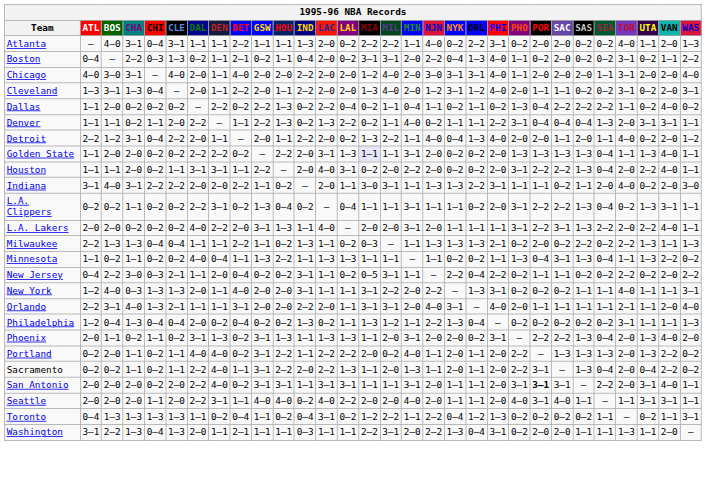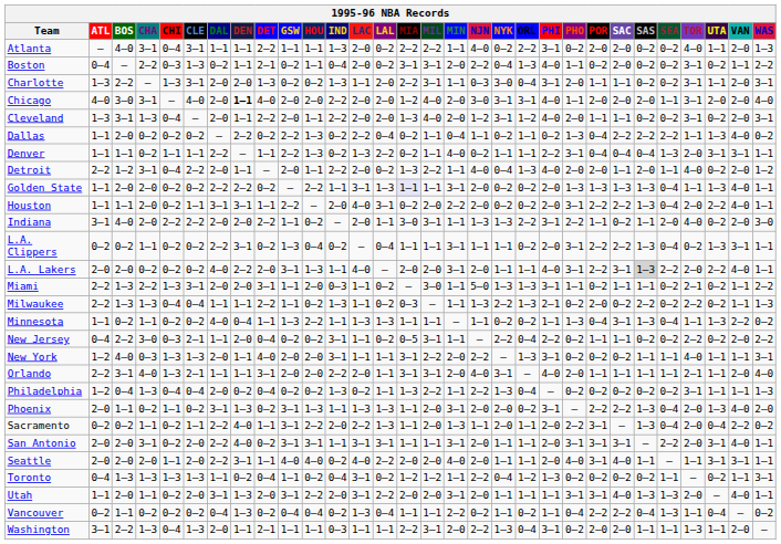 <table class="wikitable" style="font-size:90%; text-align:center;">
 <tr>
 <th colspan=30>1995-96 NBA Records</th>
 </tr>
 <tr>
 <th width=100>Team</th>
 <th style="background:#FF0000;color:#FFFFFF;width=35">ATL</th>
 <th style="background:#006400;color:#FFFFFF;width=35">BOS</th>
 <th style="background:#008080;color:#800080;width=35">CHA</th>
 <th style="background:#FF0000;color:#000000;width=35">CHI</th>
 <th style="background:#000000;color:#5787DC;width=35">CLE</th>
 <th style="background:#00008B;color:#008000;width=35">DAL</th>
 <th style="background:#141A44;color:#BC2224;width=35">DEN</th>
 <th style="background:#0000FF;color:#FF0000;width=35">DET</th>
 <th style="background:#0000FF;color:#FFD700;width=35">GSW</th>
 <th style="background:#002366;color:#FF0000;width=35">HOU</th>
 <th style="background:#000080;color:#FFD700;width=35">IND</th>
 <th style="background:#F9160D;color:#1A2E8B;width=35">LAC</th>
 <th style="background:#800080;color:#FFD700;width=35">LAL</th>
 <th style="background:#000000;color:#8B0000;width=35">MIA</th>
 <th style="background:#00471B;color:#5C378A;width=35">MIL</th>
 <th style="background:#0000FF;color:#228B22;width=35">MIN</th>
 <th style="background:#DC143C;color:#0000CD;width=35">NJN</th>
 <th style="background:#0000FF;color:#FF8C00;width=35">NYK</th>
 <th style="background:#0000FF;color:#000000;width=35">ORL</th>
 <th style="background:#FF0000;color:#0000FF;width=35">PHI</th>
 <th style="background:#800080;color:#FF4500;width=35">PHO</th>
 <th style="background:#000000;color:#FF0000;width=35">POR</th>
 <th style="background:#6846A8;color:#FFFFFF;width=35">SAC</th>
 <th style="background:#000000;color:#C0C0C0;width=35">SAS</th>
 <th style="background:#005831;color:#992634;width=35">SEA</th>
 <th style="background:#7436BF;color:#BE0F34;width=35">TOR</th>
 <th style="background:#36004A;color:#FFFF00;width=35">UTA</th>
 <th style="background:#0CB2AC;color:#000000;width=35">VAN</th>
 <th style="background:#DC143C;color:#0000CD;width=35">WAS</th>
 </tr>
 <tr>
 <td style="text-align:left;"><a href='#'>Atlanta</a></td>
 <td>–</td>
 <td>4–0</td>
 <td>3–1</td>
 <td>0–4</td>
 <td>3–1</td>
 <td>1–1</td>
 <td>1–1</td>
 <td>2–2</td>
 <td>1–1</td>
 <td>1–1</td>
 <td>1–3</td>
 <td>2–0</td>
 <td>0–2</td>
 <td>2–2</td>
 <td>2–2</td>
 <td>1–1</td>
 <td>4–0</td>
 <td>0–2</td>
 <td>2–2</td>
 <td>3–1</td>
 <td>0–2</td>
 <td>2–0</td>
 <td>2–0</td>
 <td>0–2</td>
 <td>0–2</td>
 <td>4–0</td>
 <td>1–1</td>
 <td>2–0</td>
 <td>1–3</td>
 </tr>
 <tr>
 <td style="text-align:left;"><a href='#'>Boston</a></td>
 <td>0–4</td>
 <td>–</td>
 <td>2–2</td>
 <td>0–3</td>
 <td>1–3</td>
 <td>0–2</td>
 <td>1–1</td>
 <td>2–1</td>
 <td>0–2</td>
 <td>1–1</td>
 <td>0–4</td>
 <td>2–0</td>
 <td>0–2</td>
 <td>3–1</td>
 <td>3–1</td>
 <td>2–0</td>
 <td>2–2</td>
 <td>0–4</td>
 <td>1–3</td>
 <td>4–0</td>
 <td>1–1</td>
 <td>0–2</td>
 <td>2–0</td>
 <td>0–2</td>
 <td>0–2</td>
 <td>3–1</td>
 <td>0–2</td>
 <td>1–1</td>
 <td>2–2</td>
 </tr>
 <tr>
+<td style="text-align:left;"><a href='#'>Charlotte</a></td>
+<td>1–3</td>
+<td>2–2</td>
+<td>–</td>
+<td>1–3</td>
+<td>3–1</td>
+<td>2–0</td>
+<td>2–0</td>
+<td>1–3</td>
+<td>0–2</td>
+<td>0–2</td>
+<td>1–3</td>
+<td>1–1</td>
+<td>2–0</td>
+<td>2–2</td>
+<td>3–1</td>
+<td>1–1</td>
+<td>0–3</td>
+<td>3–0</td>
+<td>0–4</td>
+<td>3–1</td>
+<td>2–0</td>
+<td>1–1</td>
+<td>1–1</td>
+<td>0–2</td>
+<td>0–2</td>
+<td>3–1</td>
+<td>1–1</td>
+<td>2–0</td>
+<td>3–1</td>
+</tr>
+<tr>
 <td style="text-align:left;"><a href='#'>Chicago</a></td>
 <td>4–0</td>
 <td>3–0</td>
 <td>3–1</td>
 <td>–</td>
 <td>4–0</td>
 <td>2–0</td>
-<td>1–1</td>
+<td><strong>1–1</strong></td>
 <td>4–0</td>
 <td>2–0</td>
 <td>2–0</td>
 <td>2–2</td>
 <td>2–0</td>
 <td>2–0</td>
 <td>1–2</td>
 <td>4–0</td>
 <td>2–0</td>
 <td>3–0</td>
 <td>3–1</td>
 <td>3–1</td>
 <td>4–0</td>
 <td>1–1</td>
 <td>2–0</td>
 <td>2–0</td>
 <td>2–0</td>
 <td>1–1</td>
 <td>3–1</td>
 <td>2–0</td>
 <td>2–0</td>
 <td>4–0</td>
 </tr>
 <tr>
 <td style="text-align:left;"><a href='#'>Cleveland</a></td>
 <td>1–3</td>
 <td>3–1</td>
 <td>1–3</td>
 <td>0–4</td>
 <td>–</td>
 <td>2–0</td>
 <td>1–1</td>
 <td>2–2</td>
 <td>2–0</td>
 <td>1–1</td>
 <td>2–2</td>
 <td>2–0</td>
 <td>2–0</td>
 <td>1–3</td>
 <td>4–0</td>
 <td>2–0</td>
 <td>1–2</td>
 <td>3–1</td>
 <td>1–2</td>
 <td>4–0</td>
 <td>2–0</td>
 <td>1–1</td>
 <td>1–1</td>
 <td>0–2</td>
 <td>0–2</td>
 <td>3–1</td>
 <td>0–2</td>
 <td>2–0</td>
 <td>3–1</td>
 </tr>
 <tr>
 <td style="text-align:left;"><a href='#'>Dallas</a></td>
 <td>1–1</td>
 <td>2–0</td>
 <td>0–2</td>
 <td>0–2</td>
 <td>0–2</td>
 <td>–</td>
 <td>2–2</td>
 <td>0–2</td>
 <td>2–2</td>
 <td>1–3</td>
 <td>0–2</td>
 <td>2–2</td>
 <td>0–4</td>
 <td>0–2</td>
 <td>1–1</td>
 <td>0–4</td>
 <td>1–1</td>
 <td>0–2</td>
 <td>1–1</td>
 <td>0–2</td>
 <td>1–3</td>
 <td>0–4</td>
 <td>2–2</td>
 <td>2–2</td>
 <td>2–2</td>
 <td>1–1</td>
-<td>0–2</td>
+<td>1–3</td>
 <td>4–0</td>
 <td>0–2</td>
 </tr>
 <tr>
 <td style="text-align:left;"><a href='#'>Denver</a></td>
 <td>1–1</td>
 <td>1–1</td>
 <td>0–2</td>
 <td>1–1</td>
-<td>2–0</td>
+<td>1–1</td>
 <td>2–2</td>
 <td>–</td>
 <td>1–1</td>
 <td>2–2</td>
 <td>1–3</td>
 <td>0–2</td>
 <td>1–3</td>
 <td>2–2</td>
 <td>0–2</td>
 <td>1–1</td>
 <td>4–0</td>
 <td>0–2</td>
 <td>1–1</td>
 <td>1–1</td>
 <td>2–2</td>
 <td>3–1</td>
 <td>0–4</td>
 <td>0–4</td>
 <td>0–4</td>
 <td>1–3</td>
 <td>2–0</td>
 <td>3–1</td>
 <td>3–1</td>
 <td>1–1</td>
 </tr>
 <tr>
 <td style="text-align:left;"><a href='#'>Detroit</a></td>
 <td>2–2</td>
 <td>1–2</td>
 <td>3–1</td>
 <td>0–4</td>
 <td>2–2</td>
 <td>2–0</td>
 <td>1–1</td>
 <td>–</td>
 <td>2–0</td>
 <td>1–1</td>
 <td>2–2</td>
 <td>2–0</td>
 <td>0–2</td>
 <td>1–3</td>
 <td>2–2</td>
 <td>1–1</td>
 <td>4–0</td>
 <td>0–4</td>
 <td>1–3</td>
 <td>4–0</td>
 <td>2–0</td>
 <td>2–0</td>
 <td>1–1</td>
 <td>2–0</td>
 <td>1–1</td>
 <td>4–0</td>
 <td>0–2</td>
 <td>2–0</td>
 <td>1–2</td>
 </tr>
 <tr>
 <td style="text-align:left;"><a href='#'>Golden State</a></td>
 <td>1–1</td>
 <td>2–0</td>
 <td>2–0</td>
 <td>0–2</td>
 <td>0–2</td>
 <td>2–2</td>
 <td>2–2</td>
 <td>0–2</td>
 <td>–</td>
 <td>2–2</td>
-<td>2–0</td>
+<td>1–1</td>
 <td>3–1</td>
 <td>1–3</td>
 <td style="background: lavender;">1–1</td>
 <td>1–1</td>
 <td>3–1</td>
 <td>2–0</td>
 <td>0–2</td>
 <td>0–2</td>
 <td>2–0</td>
 <td>1–3</td>
 <td>1–3</td>
 <td>1–3</td>
 <td>1–3</td>
 <td>0–4</td>
 <td>1–1</td>
 <td>1–3</td>
 <td>4–0</td>
 <td>1–1</td>
 </tr>
 <tr>
 <td style="text-align:left;"><a href='#'>Houston</a></td>
 <td>1–1</td>
 <td>1–1</td>
 <td>2–0</td>
 <td>0–2</td>
 <td>1–1</td>
 <td>3–1</td>
 <td>3–1</td>
 <td>1–1</td>
 <td>2–2</td>
 <td>–</td>
 <td>2–0</td>
 <td>4–0</td>
 <td>3–1</td>
 <td>0–2</td>
 <td>2–0</td>
 <td>2–2</td>
 <td>2–0</td>
 <td>0–2</td>
 <td>0–2</td>
 <td>2–0</td>
 <td>3–1</td>
 <td>2–2</td>
 <td>2–2</td>
 <td>1–3</td>
 <td>0–4</td>
 <td>2–0</td>
 <td>2–2</td>
 <td>4–0</td>
 <td>1–1</td>
 </tr>
 <tr>
 <td style="text-align:left;"><a href='#'>Indiana</a></td>
 <td>3–1</td>
 <td>4–0</td>
-<td>3–1</td>
+<td>2–0</td>
 <td>2–2</td>
 <td>2–2</td>
 <td>2–0</td>
 <td>2–0</td>
 <td>2–2</td>
 <td>1–1</td>
 <td>0–2</td>
 <td>–</td>
 <td>2–0</td>
 <td>1–1</td>
 <td>3–0</td>
 <td>3–1</td>
 <td>1–1</td>
 <td>1–3</td>
 <td>1–3</td>
 <td>2–2</td>
 <td>3–1</td>
-<td>1–1</td>
+<td>2–2</td>
 <td>1–1</td>
 <td>0–2</td>
 <td>1–1</td>
 <td>2–0</td>
 <td>4–0</td>
 <td>0–2</td>
 <td>2–0</td>
 <td>3–0</td>
 </tr>
 <tr>
 <td style="text-align:left;"><a href='#'>L.A. Clippers</a></td>
 <td>0–2</td>
 <td>0–2</td>
 <td>1–1</td>
 <td>0–2</td>
 <td>0–2</td>
 <td>2–2</td>
 <td>3–1</td>
 <td>0–2</td>
 <td>1–3</td>
 <td>0–4</td>
 <td>0–2</td>
 <td>–</td>
 <td>0–4</td>
 <td>1–1</td>
 <td>1–1</td>
 <td>3–1</td>
 <td>1–1</td>
 <td>1–1</td>
 <td>0–2</td>
 <td>2–0</td>
 <td>3–1</td>
 <td>2–2</td>
 <td>2–2</td>
 <td>1–3</td>
 <td>0–4</td>
 <td>0–2</td>
 <td>1–3</td>
 <td>3–1</td>
 <td>1–1</td>
 </tr>
 <tr>
 <td style="text-align:left;"><a href='#'>L.A. Lakers</a></td>
 <td>2–0</td>
 <td>2–0</td>
 <td>0–2</td>
 <td>0–2</td>
 <td>0–2</td>
 <td>4–0</td>
 <td>2–2</td>
 <td>2–0</td>
 <td>3–1</td>
 <td>1–3</td>
 <td>1–1</td>
 <td>4–0</td>
 <td>–</td>
 <td>2–0</td>
 <td>2–0</td>
 <td>3–1</td>
 <td>2–0</td>
 <td>1–1</td>
 <td>1–1</td>
-<td>1–1</td>
+<td>4–0</td>
 <td>3–1</td>
 <td>2–2</td>
 <td>3–1</td>
-<td>1–3</td>
+<td style="background: lightgrey;">1–3</td>
 <td>2–2</td>
 <td>2–0</td>
 <td>2–2</td>
 <td>4–0</td>
 <td>1–1</td>
+</tr>
+<tr>
+<td style="text-align:left;"><a href='#'>Miami</a></td>
+<td>2–2</td>
+<td>1–3</td>
+<td>2–2</td>
+<td>1–3</td>
+<td>3–1</td>
+<td>2–0</td>
+<td>2–0</td>
+<td>3–1</td>
+<td>1–1</td>
+<td>2–0</td>
+<td>0–3</td>
+<td>1–1</td>
+<td>0–2</td>
+<td>–</td>
+<td>3–0</td>
+<td>1–1</td>
+<td>5–0</td>
+<td>1–3</td>
+<td>1–3</td>
+<td>3–1</td>
+<td>1–1</td>
+<td>0–2</td>
+<td>1–1</td>
+<td>1–1</td>
+<td>0–2</td>
+<td>2–1</td>
+<td>0–2</td>
+<td>1–1</td>
+<td>2–2</td>
 </tr>
 <tr>
 <td style="text-align:left;"><a href='#'>Milwaukee</a></td>
 <td>2–2</td>
 <td>1–3</td>
 <td>1–3</td>
 <td>0–4</td>
 <td>0–4</td>
 <td>1–1</td>
 <td>1–1</td>
 <td>2–2</td>
 <td>1–1</td>
 <td>0–2</td>
 <td>1–3</td>
 <td>1–1</td>
 <td>0–2</td>
 <td>0–3</td>
 <td>–</td>
 <td>1–1</td>
 <td>1–3</td>
-<td>1–3</td>
+<td>2–2</td>
 <td>1–3</td>
 <td>2–1</td>
 <td>0–2</td>
 <td>2–0</td>
 <td>0–2</td>
 <td>2–2</td>
 <td>0–2</td>
 <td>2–2</td>
-<td>1–3</td>
+<td>0–2</td>
 <td>1–1</td>
 <td>1–3</td>
 </tr>
 <tr>
 <td style="text-align:left;"><a href='#'>Minnesota</a></td>
 <td>1–1</td>
 <td>0–2</td>
 <td>1–1</td>
 <td>0–2</td>
 <td>0–2</td>
 <td>4–0</td>
 <td>0–4</td>
 <td>1–1</td>
 <td>1–3</td>
 <td>2–2</td>
 <td>1–1</td>
 <td>1–3</td>
 <td>1–3</td>
 <td>1–1</td>
 <td>1–1</td>
 <td>–</td>
 <td>1–1</td>
 <td>0–2</td>
 <td>0–2</td>
 <td>1–1</td>
 <td>1–3</td>
 <td>0–4</td>
 <td>3–1</td>
 <td>1–3</td>
 <td>0–4</td>
 <td>1–1</td>
 <td>1–3</td>
 <td>2–2</td>
 <td>0–2</td>
 </tr>
 <tr>
 <td style="text-align:left;"><a href='#'>New Jersey</a></td>
 <td>0–4</td>
 <td>2–2</td>
 <td>3–0</td>
 <td>0–3</td>
 <td>2–1</td>
 <td>1–1</td>
 <td>2–0</td>
 <td>0–4</td>
 <td>0–2</td>
 <td>0–2</td>
 <td>3–1</td>
 <td>1–1</td>
 <td>0–2</td>
 <td>0–5</td>
 <td>3–1</td>
 <td>1–1</td>
 <td>–</td>
 <td>2–2</td>
 <td>0–4</td>
 <td>2–2</td>
 <td>0–2</td>
 <td>1–1</td>
 <td>1–1</td>
 <td>0–2</td>
 <td>0–2</td>
 <td>2–2</td>
 <td>0–2</td>
 <td>2–0</td>
 <td>2–2</td>
 </tr>
 <tr>
 <td style="text-align:left;"><a href='#'>New York</a></td>
 <td>1–2</td>
 <td>4–0</td>
 <td>0–3</td>
 <td>1–3</td>
 <td>1–3</td>
 <td>2–0</td>
 <td>1–1</td>
 <td>4–0</td>
 <td>2–0</td>
 <td>2–0</td>
 <td>3–1</td>
 <td>1–1</td>
 <td>1–1</td>
 <td>3–1</td>
 <td>2–2</td>
 <td>2–0</td>
 <td>2–2</td>
 <td>–</td>
 <td>1–3</td>
 <td>3–1</td>
 <td>0–2</td>
 <td>0–2</td>
 <td>0–2</td>
 <td>1–1</td>
 <td>1–1</td>
 <td>4–0</td>
 <td>1–1</td>
 <td>1–1</td>
 <td>3–1</td>
 </tr>
 <tr>
 <td style="text-align:left;"><a href='#'>Orlando</a></td>
 <td>2–2</td>
 <td>3–1</td>
 <td>4–0</td>
 <td>1–3</td>
 <td>2–1</td>
 <td>1–1</td>
 <td>1–1</td>
 <td>3–1</td>
 <td>2–0</td>
 <td>2–0</td>
 <td>2–2</td>
 <td>2–0</td>
 <td>1–1</td>
 <td>3–1</td>
 <td>3–1</td>
 <td>2–0</td>
 <td>4–0</td>
 <td>3–1</td>
 <td>–</td>
 <td>4–0</td>
 <td>2–0</td>
 <td>1–1</td>
 <td>1–1</td>
 <td>1–1</td>
 <td>1–1</td>
 <td>2–1</td>
 <td>1–1</td>
 <td>2–0</td>
 <td>4–0</td>
 </tr>
 <tr>
 <td style="text-align:left;"><a href='#'>Philadelphia</a></td>
 <td>1–2</td>
 <td>0–4</td>
 <td>1–3</td>
 <td>0–4</td>
 <td>0–4</td>
 <td>2–0</td>
 <td>0–2</td>
 <td>0–4</td>
 <td>0–2</td>
 <td>0–2</td>
 <td>1–3</td>
 <td>0–2</td>
 <td>1–1</td>
 <td>1–3</td>
-<td>1–2</td>
+<td>2–2</td>
 <td>1–1</td>
 <td>2–2</td>
 <td>1–3</td>
 <td>0–4</td>
 <td>–</td>
 <td>0–2</td>
 <td>0–2</td>
 <td>0–2</td>
 <td>0–2</td>
 <td>0–2</td>
 <td>3–1</td>
 <td>1–1</td>
 <td>1–1</td>
 <td>1–3</td>
 </tr>
 <tr>
 <td style="text-align:left;"><a href='#'>Phoenix</a></td>
 <td>2–0</td>
 <td>1–1</td>
 <td>0–2</td>
 <td>1–1</td>
 <td>0–2</td>
 <td>3–1</td>
 <td>1–3</td>
 <td>0–2</td>
 <td>3–1</td>
 <td>1–3</td>
 <td>1–1</td>
 <td>1–3</td>
 <td>1–3</td>
 <td>1–1</td>
 <td>2–0</td>
 <td>3–1</td>
 <td>2–0</td>
 <td>2–0</td>
 <td>0–2</td>
 <td>3–1</td>
 <td>–</td>
 <td>2–2</td>
 <td>2–2</td>
 <td>1–3</td>
 <td>0–4</td>
 <td>2–0</td>
 <td>1–3</td>
 <td>4–0</td>
 <td>2–0</td>
 </tr>
 <tr>
-<td style="text-align:left;"><a href='#'>Portland</a></td>
-<td>0–2</td>
-<td>2–0</td>
-<td>1–1</td>
-<td>0–2</td>
-<td>1–1</td>
-<td>4–0</td>
-<td>4–0</td>
-<td>0–2</td>
-<td>3–1</td>
-<td>2–2</td>
-<td>1–1</td>
-<td>2–2</td>
-<td>2–2</td>
-<td>2–0</td>
-<td>0–2</td>
-<td>4–0</td>
-<td>1–1</td>
-<td>2–0</td>
-<td>1–1</td>
-<td>2–0</td>
-<td>2–2</td>
-<td>–</td>
-<td>1–3</td>
-<td>1–3</td>
-<td>1–3</td>
-<td>2–0</td>
-<td>1–3</td>
-<td>2–2</td>
-<td>0–2</td>
-</tr>
-<tr>
 <td style="text-align:left;">Sacramento</td>
 <td>0–2</td>
 <td>0–2</td>
 <td>1–1</td>
 <td>0–2</td>
 <td>1–1</td>
 <td>2–2</td>
 <td>4–0</td>
 <td>1–1</td>
 <td>3–1</td>
 <td>2–2</td>
 <td>2–0</td>
 <td>2–2</td>
 <td>1–3</td>
 <td>1–1</td>
 <td>2–0</td>
 <td>1–3</td>
 <td>1–1</td>
 <td>2–0</td>
 <td>1–1</td>
 <td>2–0</td>
 <td>2–2</td>
 <td>3–1</td>
 <td>–</td>
 <td>1–3</td>
 <td>0–4</td>
 <td>2–0</td>
 <td>0–4</td>
 <td>2–2</td>
 <td>0–2</td>
 </tr>
 <tr>
 <td style="text-align:left;"><a href='#'>San Antonio</a></td>
 <td>2–0</td>
 <td>2–0</td>
-<td>2–0</td>
+<td>3–1</td>
 <td>0–2</td>
 <td>2–0</td>
 <td>2–2</td>
 <td>4–0</td>
 <td>0–2</td>
 <td>3–1</td>
 <td>3–1</td>
 <td>1–1</td>
 <td>3–1</td>
 <td>3–1</td>
 <td>1–1</td>
 <td>1–1</td>
 <td>3–1</td>
 <td>2–0</td>
 <td>1–1</td>
 <td>1–1</td>
 <td>2–0</td>
 <td>3–1</td>
-<td><strong>3–1</strong></td>
+<td>3–1</td>
 <td>3–1</td>
 <td>–</td>
 <td>2–2</td>
 <td>2–0</td>
 <td>3–1</td>
 <td>4–0</td>
 <td>1–1</td>
 </tr>
 <tr>
 <td style="text-align:left;"><a href='#'>Seattle</a></td>
 <td>2–0</td>
 <td>2–0</td>
 <td>2–0</td>
 <td>1–1</td>
 <td>2–0</td>
 <td>2–2</td>
 <td>3–1</td>
 <td>1–1</td>
 <td>4–0</td>
 <td>4–0</td>
 <td>0–2</td>
 <td>4–0</td>
 <td>2–2</td>
 <td>2–0</td>
 <td>2–0</td>
 <td>4–0</td>
 <td>2–0</td>
 <td>1–1</td>
 <td>1–1</td>
 <td>2–0</td>
 <td>4–0</td>
 <td>3–1</td>
 <td>4–0</td>
 <td>1–1</td>
 <td>–</td>
 <td>1–1</td>
 <td>3–1</td>
 <td>3–1</td>
 <td>1–1</td>
 </tr>
 <tr>
 <td style="text-align:left;"><a href='#'>Toronto</a></td>
 <td>0–4</td>
 <td>1–3</td>
 <td>1–3</td>
 <td>1–3</td>
 <td>1–3</td>
 <td>1–1</td>
 <td>0–2</td>
 <td>0–4</td>
 <td>1–1</td>
 <td>0–2</td>
 <td>0–4</td>
 <td>3–1</td>
 <td>0–2</td>
 <td>1–2</td>
-<td>2–2</td>
+<td>1–2</td>
 <td>1–1</td>
 <td>2–2</td>
 <td>0–4</td>
 <td>1–2</td>
 <td>1–3</td>
 <td>0–2</td>
 <td>0–2</td>
 <td>0–2</td>
 <td>0–2</td>
 <td>1–1</td>
 <td>–</td>
 <td>0–2</td>
 <td>1–1</td>
 <td>3–1</td>
+</tr>
+<tr>
+<td style="text-align:left;"><a href='#'>Utah</a></td>
+<td>1–1</td>
+<td>2–0</td>
+<td>1–1</td>
+<td>0–2</td>
+<td>2–0</td>
+<td>3–1</td>
+<td>1–3</td>
+<td>2–0</td>
+<td>3–1</td>
+<td>2–2</td>
+<td>2–0</td>
+<td>3–1</td>
+<td>2–2</td>
+<td>2–0</td>
+<td>2–0</td>
+<td>3–1</td>
+<td>2–0</td>
+<td>1–1</td>
+<td>1–1</td>
+<td>1–1</td>
+<td>3–1</td>
+<td>3–1</td>
+<td>4–0</td>
+<td>1–3</td>
+<td>1–3</td>
+<td>2–0</td>
+<td>–</td>
+<td>4–0</td>
+<td>1–1</td>
+</tr>
+<tr>
+<td style="text-align:left;"><a href='#'>Vancouver</a></td>
+<td>0–2</td>
+<td>1–1</td>
+<td>0–2</td>
+<td>0–2</td>
+<td>0–2</td>
+<td>0–4</td>
+<td>1–3</td>
+<td>0–2</td>
+<td>0–4</td>
+<td>0–4</td>
+<td>0–2</td>
+<td>1–3</td>
+<td>0–4</td>
+<td>1–1</td>
+<td>1–1</td>
+<td>2–2</td>
+<td>0–2</td>
+<td>1–1</td>
+<td>0–2</td>
+<td>1–1</td>
+<td>0–4</td>
+<td>2–2</td>
+<td>2–2</td>
+<td>0–4</td>
+<td>1–3</td>
+<td>1–1</td>
+<td>0–4</td>
+<td>–</td>
+<td>0–2</td>
 </tr>
 <tr>
 <td style="text-align:left;"><a href='#'>Washington</a></td>
 <td>3–1</td>
 <td>2–2</td>
 <td>1–3</td>
 <td>0–4</td>
 <td>1–3</td>
 <td>2–0</td>
 <td>1–1</td>
 <td>2–1</td>
 <td>1–1</td>
 <td>1–1</td>
 <td>0–3</td>
 <td>1–1</td>
 <td>1–1</td>
 <td>2–2</td>
 <td>3–1</td>
 <td>2–0</td>
 <td>2–2</td>
 <td>1–3</td>
 <td>0–4</td>
 <td>3–1</td>
 <td>0–2</td>
 <td>2–0</td>
 <td>2–0</td>
 <td>1–1</td>
 <td>1–1</td>
 <td>1–3</td>
 <td>1–1</td>
 <td>2–0</td>
 <td>—</td>
 </tr>
 </table>
